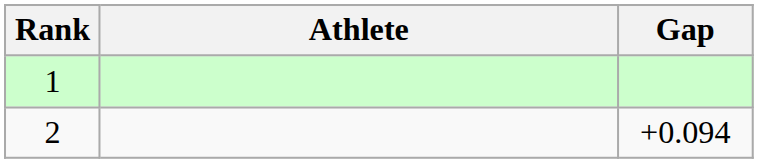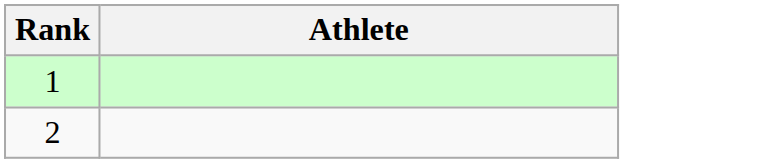 <table class=wikitable style="text-align:center">
 <tr>
 <th width=40>Rank</th>
 <th width=250>Athlete</th>
-<th width=60>Gap</th>
 </tr>
 <tr bgcolor="ccffcc">
 <td>1</td>
 <td align=left></td>
-<td></td>
 </tr>
 <tr>
 <td>2</td>
 <td align=left></td>
-<td>+0.094</td>
 </tr>
 </table>
